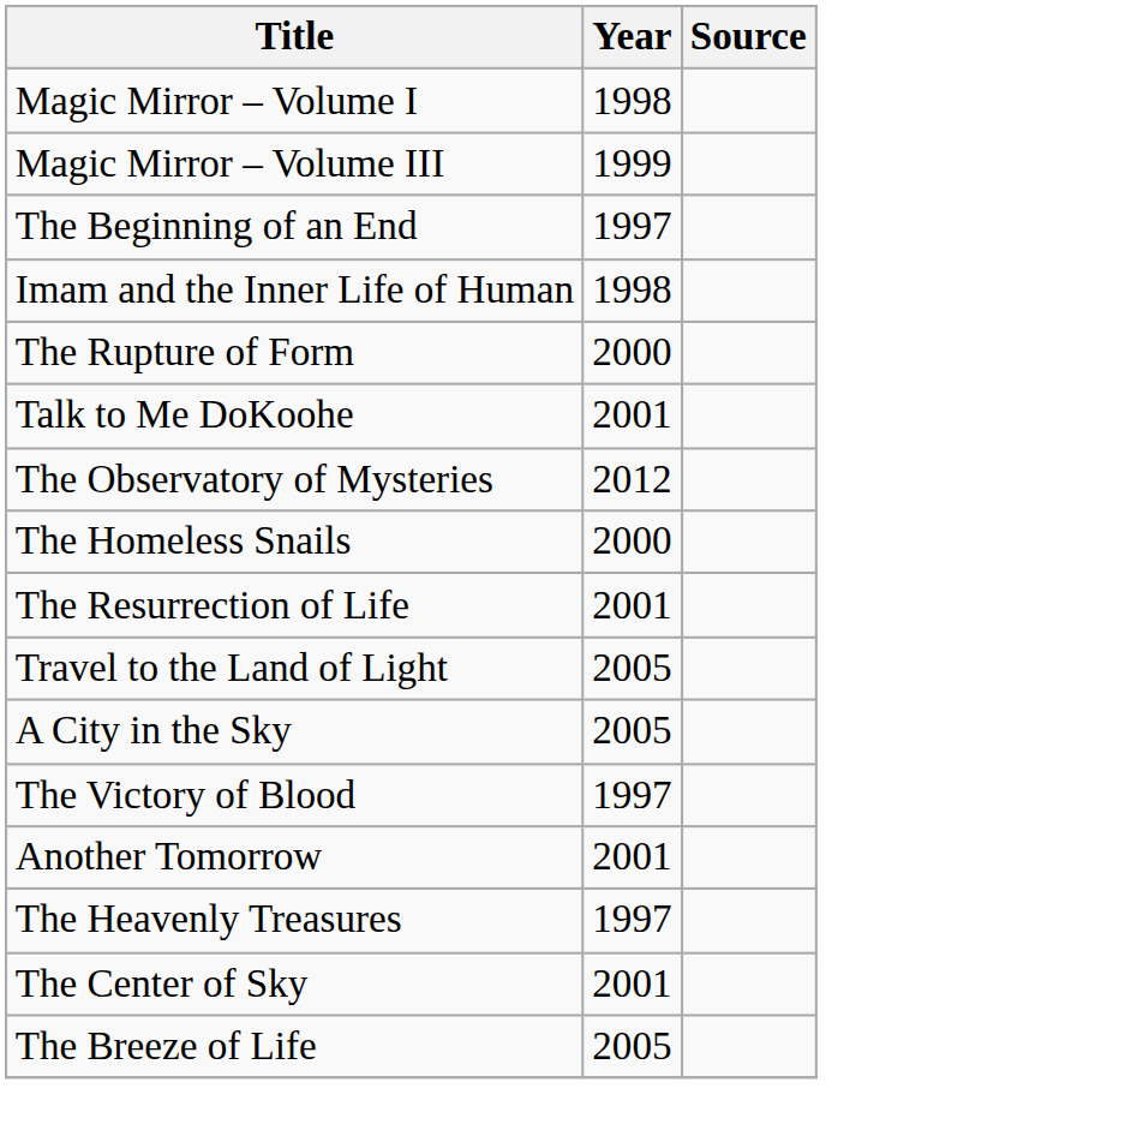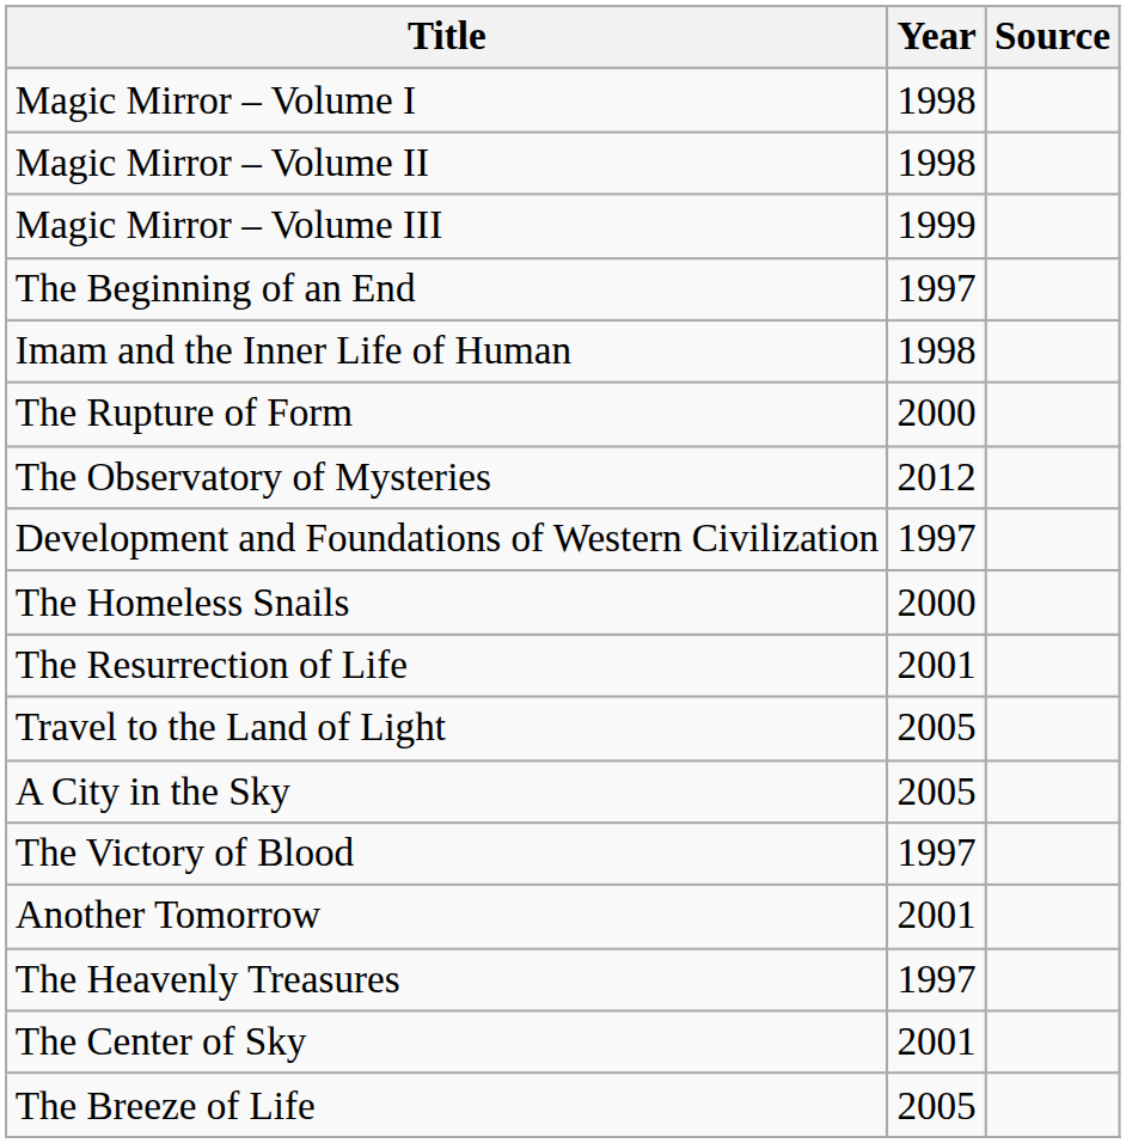 <table class="wikitable">
 <tr>
 <th>Title</th>
 <th>Year</th>
 <th>Source</th>
 </tr>
 <tr>
 <td>Magic Mirror – Volume I</td>
+<td>1998</td>
+<td></td>
+</tr>
+<tr>
+<td>Magic Mirror – Volume II</td>
 <td>1998</td>
 <td></td>
 </tr>
 <tr>
 <td>Magic Mirror – Volume III</td>
 <td>1999</td>
 <td></td>
 </tr>
 <tr>
 <td>The Beginning of an End</td>
 <td>1997</td>
 <td></td>
 </tr>
 <tr>
 <td>Imam and the Inner Life of Human</td>
 <td>1998</td>
 <td></td>
 </tr>
 <tr>
 <td>The Rupture of Form</td>
 <td>2000</td>
 <td></td>
 </tr>
 <tr>
-<td>Talk to Me DoKoohe</td>
-<td>2001</td>
+<td>The Observatory of Mysteries</td>
+<td>2012</td>
 <td></td>
 </tr>
 <tr>
-<td>The Observatory of Mysteries</td>
-<td>2012</td>
+<td>Development and Foundations of Western Civilization</td>
+<td>1997</td>
 <td></td>
 </tr>
 <tr>
 <td>The Homeless Snails</td>
 <td>2000</td>
 <td></td>
 </tr>
 <tr>
 <td>The Resurrection of Life</td>
 <td>2001</td>
 <td></td>
 </tr>
 <tr>
 <td>Travel to the Land of Light</td>
 <td>2005</td>
 <td></td>
 </tr>
 <tr>
 <td>A City in the Sky</td>
 <td>2005</td>
 <td></td>
 </tr>
 <tr>
 <td>The Victory of Blood</td>
 <td>1997</td>
 <td></td>
 </tr>
 <tr>
 <td>Another Tomorrow</td>
 <td>2001</td>
 <td></td>
 </tr>
 <tr>
 <td>The Heavenly Treasures</td>
 <td>1997</td>
 <td></td>
 </tr>
 <tr>
 <td>The Center of Sky</td>
 <td>2001</td>
 <td></td>
 </tr>
 <tr>
 <td>The Breeze of Life</td>
 <td>2005</td>
 <td></td>
 </tr>
 <tr>
 </tr>
 </table>
